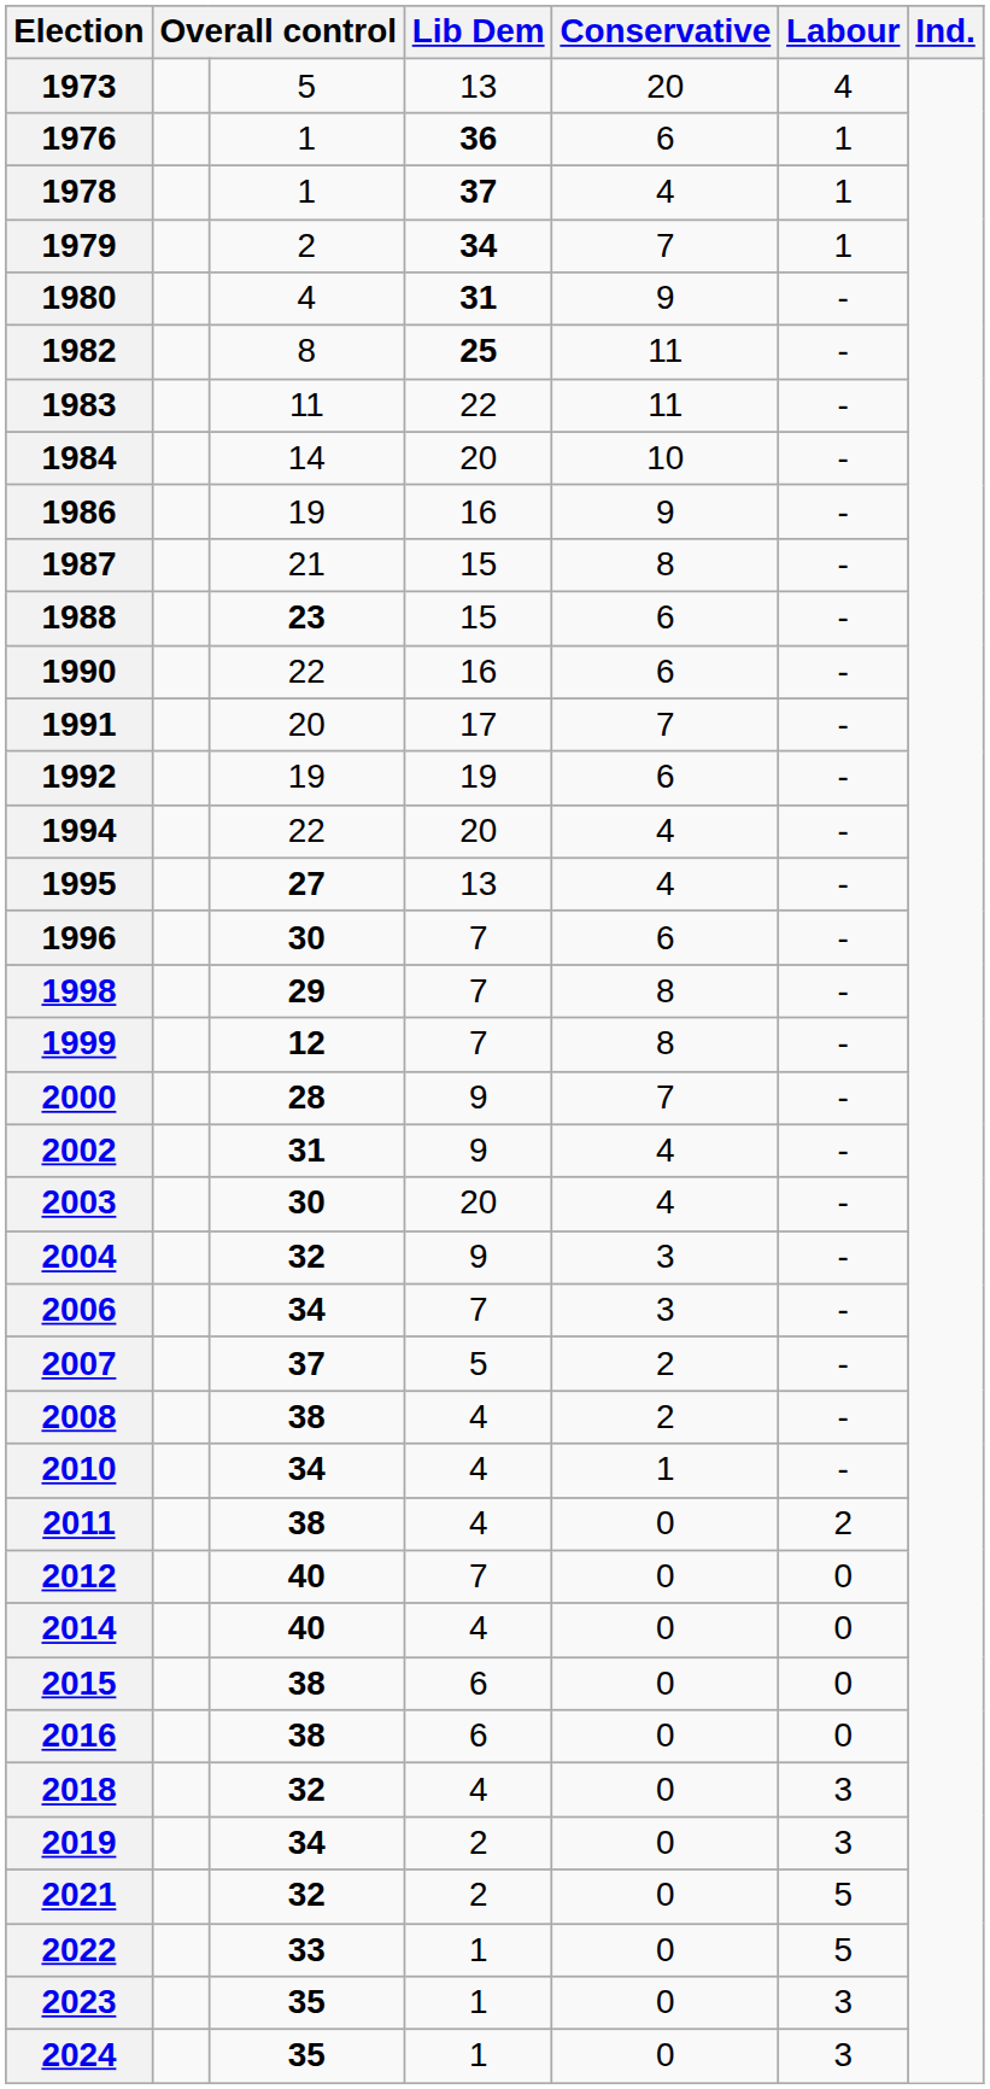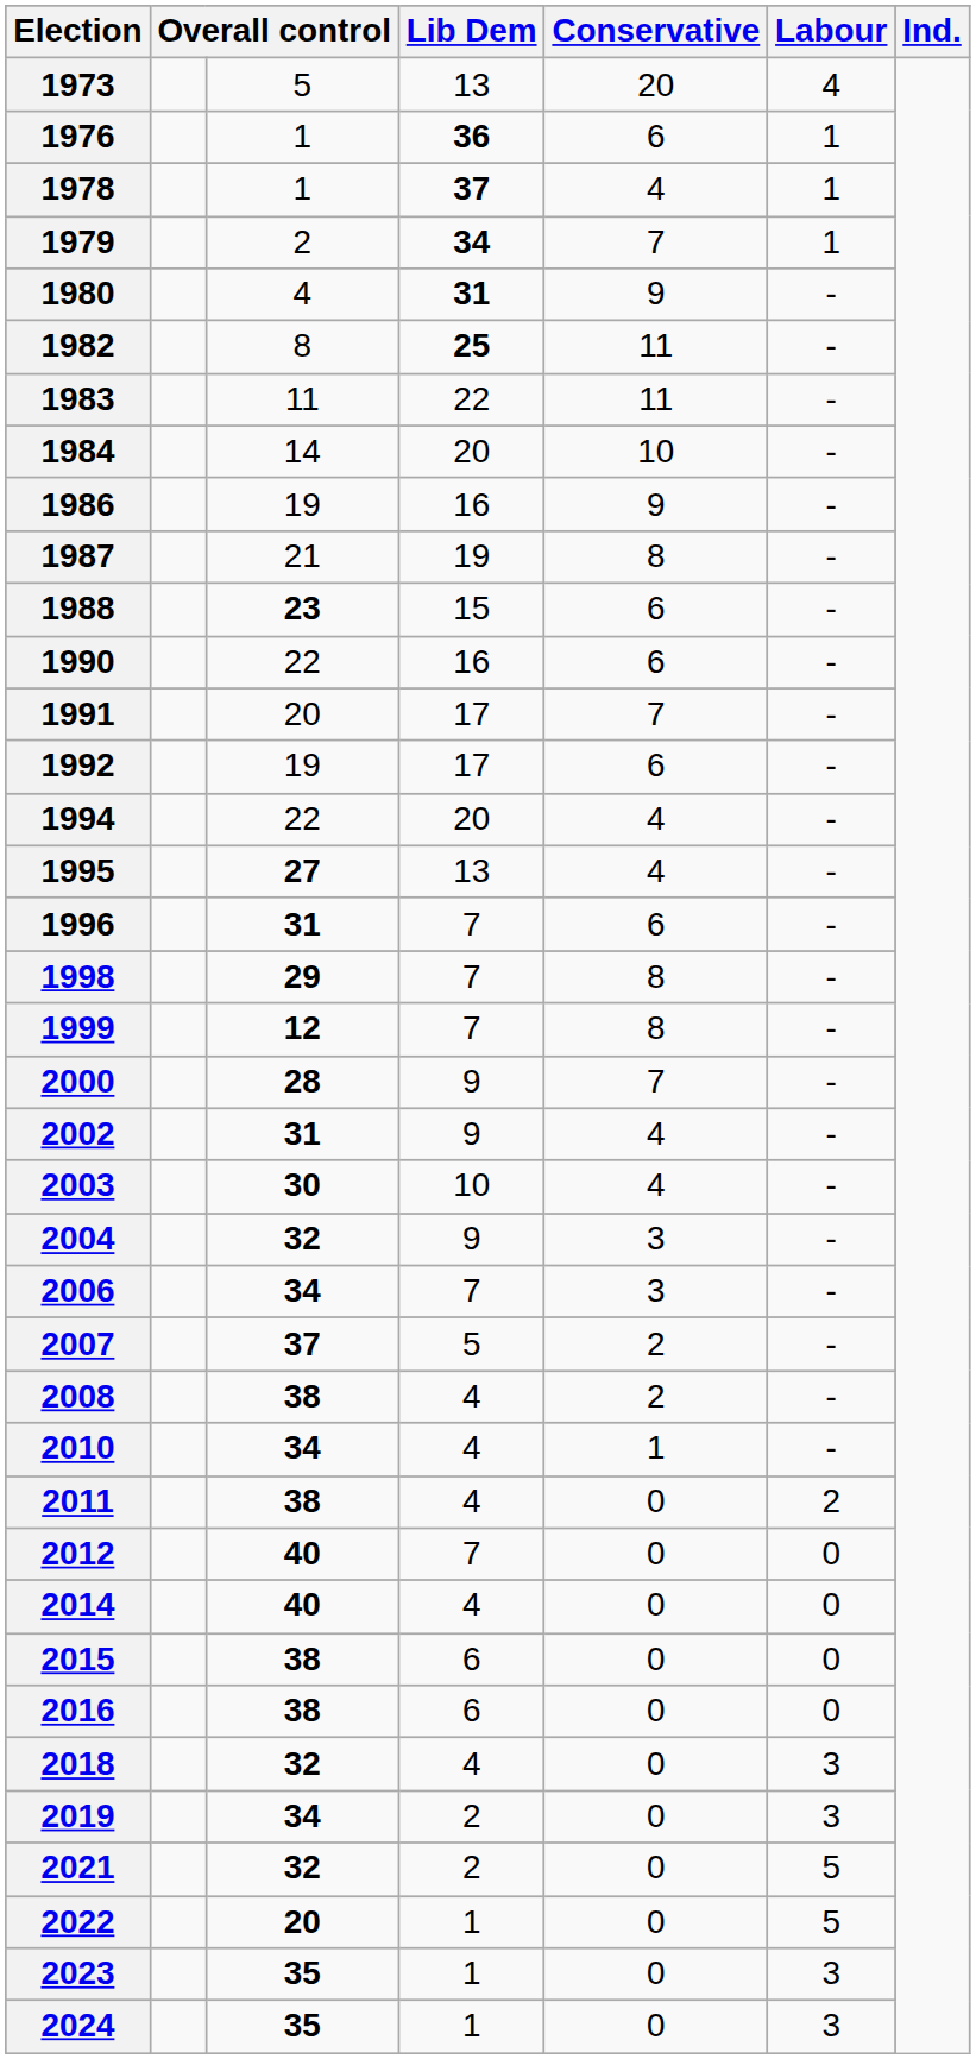 <table class="wikitable">
 <tr>
 <th>Election</th>
 <th colspan=2>Overall control</th>
 <th><a href='#'>Lib Dem</a></th>
 <th><a href='#'>Conservative</a></th>
 <th><a href='#'>Labour</a></th>
 <th><a href='#'>Ind.</a></th>
 </tr>
 <tr>
 <th>1973</th>
 <td></td>
 <td style="text-align: center;">5</td>
 <td style="text-align: center;">13</td>
 <td style="text-align: center;">20</td>
 <td style="text-align: center;">4</td>
 </tr>
 <tr>
 <th>1976</th>
 <td></td>
 <td style="text-align: center;">1</td>
 <td style="text-align: center;"><strong>36</strong></td>
 <td style="text-align: center;">6</td>
 <td style="text-align: center;">1</td>
 </tr>
 <tr>
 <th>1978</th>
 <td></td>
 <td style="text-align: center;">1</td>
 <td style="text-align: center;"><strong>37</strong></td>
 <td style="text-align: center;">4</td>
 <td style="text-align: center;">1</td>
 </tr>
 <tr>
 <th>1979</th>
 <td></td>
 <td style="text-align: center;">2</td>
 <td style="text-align: center;"><strong>34</strong></td>
 <td style="text-align: center;">7</td>
 <td style="text-align: center;">1</td>
 </tr>
 <tr>
 <th>1980</th>
 <td></td>
 <td style="text-align: center;">4</td>
 <td style="text-align: center;"><strong>31</strong></td>
 <td style="text-align: center;">9</td>
 <td style="text-align: center;">-</td>
 </tr>
 <tr>
 <th>1982</th>
 <td></td>
 <td style="text-align: center;">8</td>
 <td style="text-align: center;"><strong>25</strong></td>
 <td style="text-align: center;">11</td>
 <td style="text-align: center;">-</td>
 </tr>
 <tr>
 <th>1983</th>
 <td></td>
 <td style="text-align: center;">11</td>
 <td style="text-align: center;">22</td>
 <td style="text-align: center;">11</td>
 <td style="text-align: center;">-</td>
 </tr>
 <tr>
 <th>1984</th>
 <td></td>
 <td style="text-align: center;">14</td>
 <td style="text-align: center;">20</td>
 <td style="text-align: center;">10</td>
 <td style="text-align: center;">-</td>
 </tr>
 <tr>
 <th>1986</th>
 <td></td>
 <td style="text-align: center;">19</td>
 <td style="text-align: center;">16</td>
 <td style="text-align: center;">9</td>
 <td style="text-align: center;">-</td>
 </tr>
 <tr>
 <th>1987</th>
 <td></td>
 <td style="text-align: center;">21</td>
-<td style="text-align: center;">15</td>
+<td style="text-align: center;">19</td>
 <td style="text-align: center;">8</td>
 <td style="text-align: center;">-</td>
 </tr>
 <tr>
 <th>1988</th>
 <td></td>
 <td style="text-align: center;"><strong>23</strong></td>
 <td style="text-align: center;">15</td>
 <td style="text-align: center;">6</td>
 <td style="text-align: center;">-</td>
 </tr>
 <tr>
 <th>1990</th>
 <td></td>
 <td style="text-align: center;">22</td>
 <td style="text-align: center;">16</td>
 <td style="text-align: center;">6</td>
 <td style="text-align: center;">-</td>
 </tr>
 <tr>
 <th>1991</th>
 <td></td>
 <td style="text-align: center;">20</td>
 <td style="text-align: center;">17</td>
 <td style="text-align: center;">7</td>
 <td style="text-align: center;">-</td>
 </tr>
 <tr>
 <th>1992</th>
 <td></td>
 <td style="text-align: center;">19</td>
-<td style="text-align: center;">19</td>
+<td style="text-align: center;">17</td>
 <td style="text-align: center;">6</td>
 <td style="text-align: center;">-</td>
 </tr>
 <tr>
 <th>1994</th>
 <td></td>
 <td style="text-align: center;">22</td>
 <td style="text-align: center;">20</td>
 <td style="text-align: center;">4</td>
 <td style="text-align: center;">-</td>
 </tr>
 <tr>
 <th>1995</th>
 <td></td>
 <td style="text-align: center;"><strong>27</strong></td>
 <td style="text-align: center;">13</td>
 <td style="text-align: center;">4</td>
 <td style="text-align: center;">-</td>
 </tr>
 <tr>
 <th>1996</th>
 <td></td>
-<td style="text-align: center;"><strong>30</strong></td>
+<td style="text-align: center;"><strong>31</strong></td>
 <td style="text-align: center;">7</td>
 <td style="text-align: center;">6</td>
 <td style="text-align: center;">-</td>
 </tr>
 <tr>
 <th><a href='#'>1998</a></th>
 <td></td>
 <td style="text-align: center;"><strong>29</strong></td>
 <td style="text-align: center;">7</td>
 <td style="text-align: center;">8</td>
 <td style="text-align: center;">-</td>
 </tr>
 <tr>
 <th><a href='#'>1999</a></th>
 <td></td>
 <td style="text-align: center;"><strong>12</strong></td>
 <td style="text-align: center;">7</td>
 <td style="text-align: center;">8</td>
 <td style="text-align: center;">-</td>
 </tr>
 <tr>
 <th><a href='#'>2000</a></th>
 <td></td>
 <td style="text-align: center;"><strong>28</strong></td>
 <td style="text-align: center;">9</td>
 <td style="text-align: center;">7</td>
 <td style="text-align: center;">-</td>
 </tr>
 <tr>
 <th><a href='#'>2002</a></th>
 <td></td>
 <td style="text-align: center;"><strong>31</strong></td>
 <td style="text-align: center;">9</td>
 <td style="text-align: center;">4</td>
 <td style="text-align: center;">-</td>
 </tr>
 <tr>
 <th><a href='#'>2003</a></th>
 <td></td>
 <td style="text-align: center;"><strong>30</strong></td>
-<td style="text-align: center;">20</td>
+<td style="text-align: center;">10</td>
 <td style="text-align: center;">4</td>
 <td style="text-align: center;">-</td>
 </tr>
 <tr>
 <th><a href='#'>2004</a></th>
 <td></td>
 <td style="text-align: center;"><strong>32</strong></td>
 <td style="text-align: center;">9</td>
 <td style="text-align: center;">3</td>
 <td style="text-align: center;">-</td>
 </tr>
 <tr>
 <th><a href='#'>2006</a></th>
 <td></td>
 <td style="text-align: center;"><strong>34</strong></td>
 <td style="text-align: center;">7</td>
 <td style="text-align: center;">3</td>
 <td style="text-align: center;">-</td>
 </tr>
 <tr>
 <th><a href='#'>2007</a></th>
 <td></td>
 <td style="text-align: center;"><strong>37</strong></td>
 <td style="text-align: center;">5</td>
 <td style="text-align: center;">2</td>
 <td style="text-align: center;">-</td>
 </tr>
 <tr>
 <th><a href='#'>2008</a></th>
 <td></td>
 <td style="text-align: center;"><strong>38</strong></td>
 <td style="text-align: center;">4</td>
 <td style="text-align: center;">2</td>
 <td style="text-align: center;">-</td>
 </tr>
 <tr>
 <th><a href='#'>2010</a></th>
 <td></td>
 <td style="text-align: center;"><strong>34</strong></td>
 <td style="text-align: center;">4</td>
 <td style="text-align: center;">1</td>
 <td style="text-align: center;">-</td>
 </tr>
 <tr>
 <th><a href='#'>2011</a></th>
 <td></td>
 <td style="text-align: center;"><strong>38</strong></td>
 <td style="text-align: center;">4</td>
 <td style="text-align: center;">0</td>
 <td style="text-align: center;">2</td>
 </tr>
 <tr>
 <th><a href='#'>2012</a></th>
 <td></td>
 <td style="text-align: center;"><strong>40</strong></td>
 <td style="text-align: center;">7</td>
 <td style="text-align: center;">0</td>
 <td style="text-align: center;">0</td>
 </tr>
 <tr>
 <th><a href='#'>2014</a></th>
 <td></td>
 <td style="text-align: center;"><strong>40</strong></td>
 <td style="text-align: center;">4</td>
 <td style="text-align: center;">0</td>
 <td style="text-align: center;">0</td>
 </tr>
 <tr>
 <th><a href='#'>2015</a></th>
 <td></td>
 <td style="text-align: center;"><strong>38</strong></td>
 <td style="text-align: center;">6</td>
 <td style="text-align: center;">0</td>
 <td style="text-align: center;">0</td>
 </tr>
 <tr>
 <th><a href='#'>2016</a></th>
 <td></td>
 <td style="text-align: center;"><strong>38</strong></td>
 <td style="text-align: center;">6</td>
 <td style="text-align: center;">0</td>
 <td style="text-align: center;">0</td>
 </tr>
 <tr>
 <th><a href='#'>2018</a></th>
 <td></td>
 <td style="text-align: center;"><strong>32</strong></td>
 <td style="text-align: center;">4</td>
 <td style="text-align: center;">0</td>
 <td style="text-align: center;">3</td>
 </tr>
 <tr>
 <th><a href='#'>2019</a></th>
 <td></td>
 <td style="text-align: center;"><strong>34</strong></td>
 <td style="text-align: center;">2</td>
 <td style="text-align: center;">0</td>
 <td style="text-align: center;">3</td>
 </tr>
 <tr>
 <th><a href='#'>2021</a></th>
 <td></td>
 <td style="text-align: center;"><strong>32</strong></td>
 <td style="text-align: center;">2</td>
 <td style="text-align: center;">0</td>
 <td style="text-align: center;">5</td>
 </tr>
 <tr>
 <th><a href='#'>2022</a></th>
 <td></td>
-<td style="text-align: center;"><strong>33</strong></td>
+<td style="text-align: center;"><strong>20</strong></td>
 <td style="text-align: center;">1</td>
 <td style="text-align: center;">0</td>
 <td style="text-align: center;">5</td>
 </tr>
 <tr>
 <th><a href='#'>2023</a></th>
 <td></td>
 <td style="text-align: center;"><strong>35</strong></td>
 <td style="text-align: center;">1</td>
 <td style="text-align: center;">0</td>
 <td style="text-align: center;">3</td>
 </tr>
 <tr>
 <th><a href='#'>2024</a></th>
 <td></td>
 <td style="text-align: center;"><strong>35</strong></td>
 <td style="text-align: center;">1</td>
 <td style="text-align: center;">0</td>
 <td style="text-align: center;">3</td>
 </tr>
 <tr>
 </tr>
 </table>
